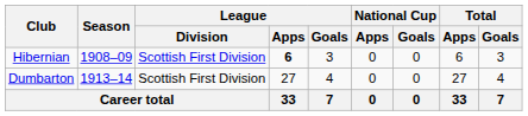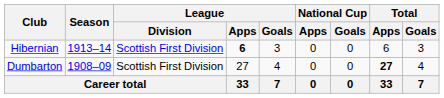 <table class="wikitable" style="text-align: center">
 <tr>
 <th rowspan="2">Club</th>
 <th rowspan="2">Season</th>
 <th colspan="3">League</th>
 <th colspan="2">National Cup</th>
 <th colspan="2">Total</th>
 </tr>
 <tr>
 <th>Division</th>
 <th>Apps</th>
 <th>Goals</th>
 <th>Apps</th>
 <th>Goals</th>
 <th>Apps</th>
 <th>Goals</th>
 </tr>
 <tr>
 <td><a href='#'>Hibernian</a></td>
-<td><a href='#'>1908–09</a></td>
+<td><a href='#'>1913–14</a></td>
 <td><a href='#'>Scottish First Division</a></td>
 <td><strong>6</strong></td>
 <td>3</td>
 <td>0</td>
 <td>0</td>
 <td>6</td>
 <td>3</td>
 </tr>
 <tr>
 <td><a href='#'>Dumbarton</a></td>
-<td><a href='#'>1913–14</a></td>
+<td><a href='#'>1908–09</a></td>
 <td>Scottish First Division</td>
 <td>27</td>
 <td>4</td>
 <td>0</td>
 <td>0</td>
-<td>27</td>
+<td><strong>27</strong></td>
 <td>4</td>
 </tr>
 <tr>
 <th colspan="3">Career total</th>
 <th>33</th>
 <th>7</th>
 <th>0</th>
 <th>0</th>
 <th>33</th>
 <th>7</th>
 </tr>
 </table>
